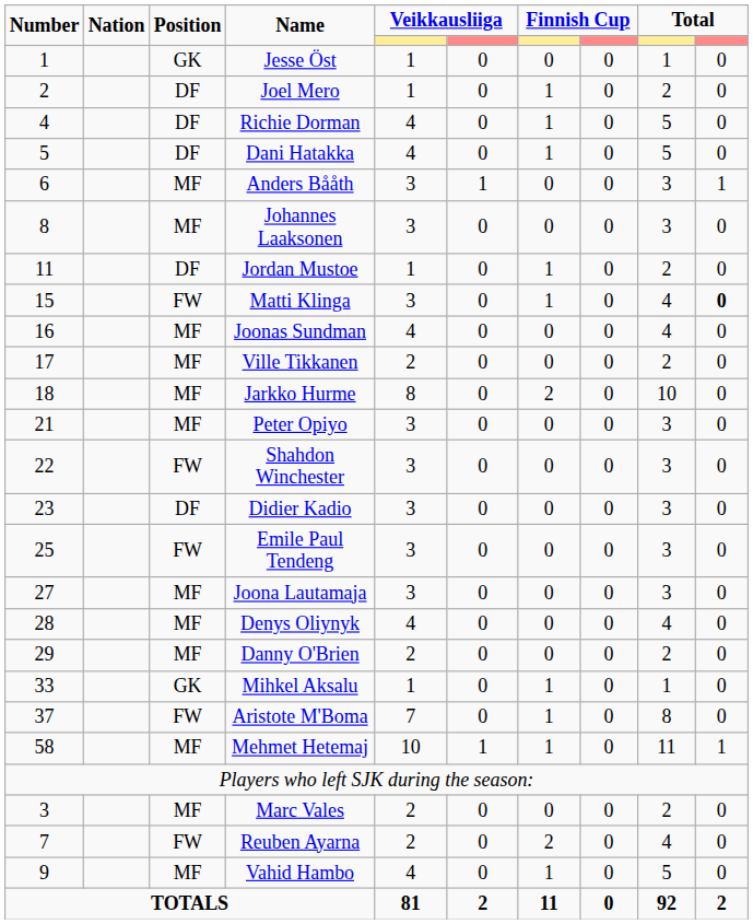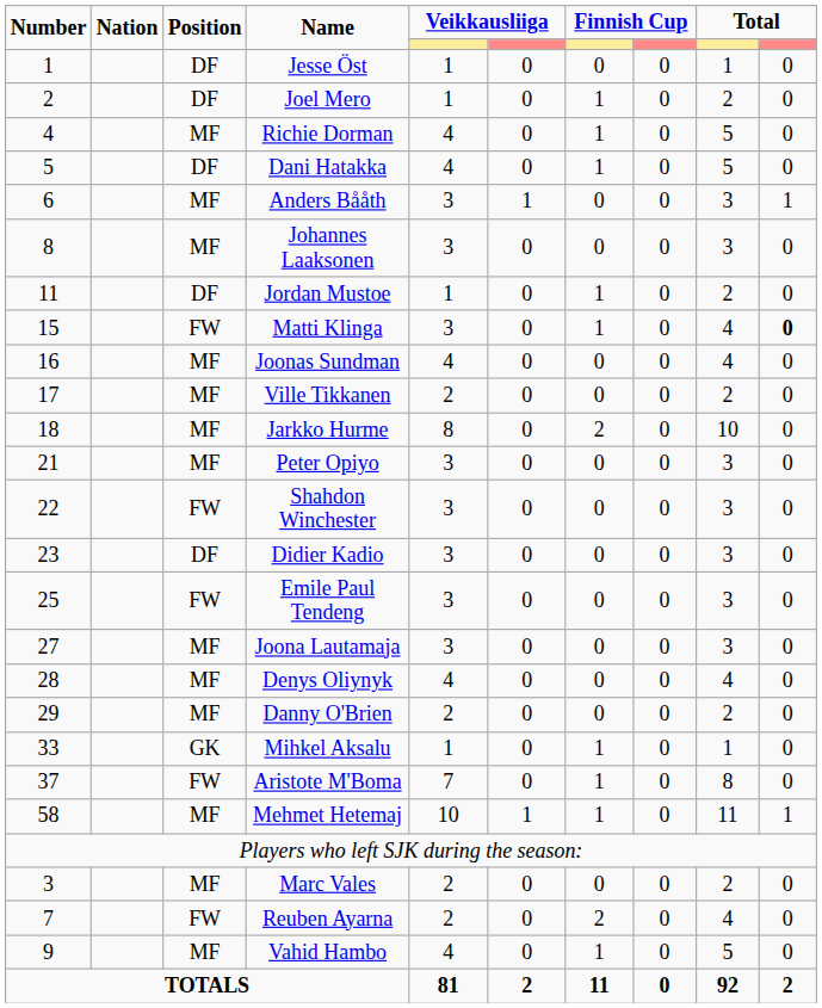 <table class="wikitable" style="text-align:center;">
 <tr>
 <td rowspan="2"  style="width:5%;"><strong>Number</strong></td>
 <td rowspan="2"  style="width:5%;"><strong>Nation</strong></td>
 <td rowspan="2"  style="width:5%;"><strong>Position</strong></td>
 <td rowspan="2"  style="width:20%;"><strong>Name</strong></td>
 <td colspan="2"><strong><a href='#'>Veikkausliiga</a></strong></td>
 <td colspan="2"><strong><a href='#'>Finnish Cup</a></strong></td>
 <td colspan="2"><strong>Total</strong></td>
 </tr>
 <tr>
 <th style="width:60px; background:#fe9;"></th>
 <th style="width:60px; background:#ff8888;"></th>
 <th style="width:60px; background:#fe9;"></th>
 <th style="width:60px; background:#ff8888;"></th>
 <th style="width:60px; background:#fe9;"></th>
 <th style="width:60px; background:#ff8888;"></th>
 </tr>
 <tr>
 <td>1</td>
 <td></td>
-<td>GK</td>
+<td>DF</td>
 <td><a href='#'>Jesse Öst</a></td>
 <td>1</td>
 <td>0</td>
 <td>0</td>
 <td>0</td>
 <td>1</td>
 <td>0</td>
 </tr>
 <tr>
 <td>2</td>
 <td></td>
 <td>DF</td>
 <td><a href='#'>Joel Mero</a></td>
 <td>1</td>
 <td>0</td>
 <td>1</td>
 <td>0</td>
 <td>2</td>
 <td>0</td>
 </tr>
 <tr>
 <td>4</td>
 <td></td>
-<td>DF</td>
+<td>MF</td>
 <td><a href='#'>Richie Dorman</a></td>
 <td>4</td>
 <td>0</td>
 <td>1</td>
 <td>0</td>
 <td>5</td>
 <td>0</td>
 </tr>
 <tr>
 <td>5</td>
 <td></td>
 <td>DF</td>
 <td><a href='#'>Dani Hatakka</a></td>
 <td>4</td>
 <td>0</td>
 <td>1</td>
 <td>0</td>
 <td>5</td>
 <td>0</td>
 </tr>
 <tr>
 <td>6</td>
 <td></td>
 <td>MF</td>
 <td><a href='#'>Anders Bååth</a></td>
 <td>3</td>
 <td>1</td>
 <td>0</td>
 <td>0</td>
 <td>3</td>
 <td>1</td>
 </tr>
 <tr>
 <td>8</td>
 <td></td>
 <td>MF</td>
 <td><a href='#'>Johannes Laaksonen</a></td>
 <td>3</td>
 <td>0</td>
 <td>0</td>
 <td>0</td>
 <td>3</td>
 <td>0</td>
 </tr>
 <tr>
 <td>11</td>
 <td></td>
 <td>DF</td>
 <td><a href='#'>Jordan Mustoe</a></td>
 <td>1</td>
 <td>0</td>
 <td>1</td>
 <td>0</td>
 <td>2</td>
 <td>0</td>
 </tr>
 <tr>
 <td>15</td>
 <td></td>
 <td>FW</td>
 <td><a href='#'>Matti Klinga</a></td>
 <td>3</td>
 <td>0</td>
 <td>1</td>
 <td>0</td>
 <td>4</td>
 <td><strong>0</strong></td>
 </tr>
 <tr>
 <td>16</td>
 <td></td>
 <td>MF</td>
 <td><a href='#'>Joonas Sundman</a></td>
 <td>4</td>
 <td>0</td>
 <td>0</td>
 <td>0</td>
 <td>4</td>
 <td>0</td>
 </tr>
 <tr>
 <td>17</td>
 <td></td>
 <td>MF</td>
 <td><a href='#'>Ville Tikkanen</a></td>
 <td>2</td>
 <td>0</td>
 <td>0</td>
 <td>0</td>
 <td>2</td>
 <td>0</td>
 </tr>
 <tr>
 <td>18</td>
 <td></td>
 <td>MF</td>
 <td><a href='#'>Jarkko Hurme</a></td>
 <td>8</td>
 <td>0</td>
 <td>2</td>
 <td>0</td>
 <td>10</td>
 <td>0</td>
 </tr>
 <tr>
 <td>21</td>
 <td></td>
 <td>MF</td>
 <td><a href='#'>Peter Opiyo</a></td>
 <td>3</td>
 <td>0</td>
 <td>0</td>
 <td>0</td>
 <td>3</td>
 <td>0</td>
 </tr>
 <tr>
 <td>22</td>
 <td></td>
 <td>FW</td>
 <td><a href='#'>Shahdon Winchester</a></td>
 <td>3</td>
 <td>0</td>
 <td>0</td>
 <td>0</td>
 <td>3</td>
 <td>0</td>
 </tr>
 <tr>
 <td>23</td>
 <td></td>
 <td>DF</td>
 <td><a href='#'>Didier Kadio</a></td>
 <td>3</td>
 <td>0</td>
 <td>0</td>
 <td>0</td>
 <td>3</td>
 <td>0</td>
 </tr>
 <tr>
 <td>25</td>
 <td></td>
 <td>FW</td>
 <td><a href='#'>Emile Paul Tendeng</a></td>
 <td>3</td>
 <td>0</td>
 <td>0</td>
 <td>0</td>
 <td>3</td>
 <td>0</td>
 </tr>
 <tr>
 <td>27</td>
 <td></td>
 <td>MF</td>
 <td><a href='#'>Joona Lautamaja</a></td>
 <td>3</td>
 <td>0</td>
 <td>0</td>
 <td>0</td>
 <td>3</td>
 <td>0</td>
 </tr>
 <tr>
 <td>28</td>
 <td></td>
 <td>MF</td>
 <td><a href='#'>Denys Oliynyk</a></td>
 <td>4</td>
 <td>0</td>
 <td>0</td>
 <td>0</td>
 <td>4</td>
 <td>0</td>
 </tr>
 <tr>
 <td>29</td>
 <td></td>
 <td>MF</td>
 <td><a href='#'>Danny O'Brien</a></td>
 <td>2</td>
 <td>0</td>
 <td>0</td>
 <td>0</td>
 <td>2</td>
 <td>0</td>
 </tr>
 <tr>
 <td>33</td>
 <td></td>
 <td>GK</td>
 <td><a href='#'>Mihkel Aksalu</a></td>
 <td>1</td>
 <td>0</td>
 <td>1</td>
 <td>0</td>
 <td>1</td>
 <td>0</td>
 </tr>
 <tr>
 <td>37</td>
 <td></td>
 <td>FW</td>
 <td><a href='#'>Aristote M'Boma</a></td>
 <td>7</td>
 <td>0</td>
 <td>1</td>
 <td>0</td>
 <td>8</td>
 <td>0</td>
 </tr>
 <tr>
 <td>58</td>
 <td></td>
 <td>MF</td>
 <td><a href='#'>Mehmet Hetemaj</a></td>
 <td>10</td>
 <td>1</td>
 <td>1</td>
 <td>0</td>
 <td>11</td>
 <td>1</td>
 </tr>
 <tr>
 <td colspan="14"><em>Players who left SJK during the season:</em></td>
 </tr>
 <tr>
 <td>3</td>
 <td></td>
 <td>MF</td>
 <td><a href='#'>Marc Vales</a></td>
 <td>2</td>
 <td>0</td>
 <td>0</td>
 <td>0</td>
 <td>2</td>
 <td>0</td>
 </tr>
 <tr>
 <td>7</td>
 <td></td>
 <td>FW</td>
 <td><a href='#'>Reuben Ayarna</a></td>
 <td>2</td>
 <td>0</td>
 <td>2</td>
 <td>0</td>
 <td>4</td>
 <td>0</td>
 </tr>
 <tr>
 <td>9</td>
 <td></td>
 <td>MF</td>
 <td><a href='#'>Vahid Hambo</a></td>
 <td>4</td>
 <td>0</td>
 <td>1</td>
 <td>0</td>
 <td>5</td>
 <td>0</td>
 </tr>
 <tr>
 <td colspan="4"><strong>TOTALS</strong></td>
 <td><strong>81</strong></td>
 <td><strong>2</strong></td>
 <td><strong>11</strong></td>
 <td><strong>0</strong></td>
 <td><strong>92</strong></td>
 <td><strong>2</strong></td>
 </tr>
 </table>
